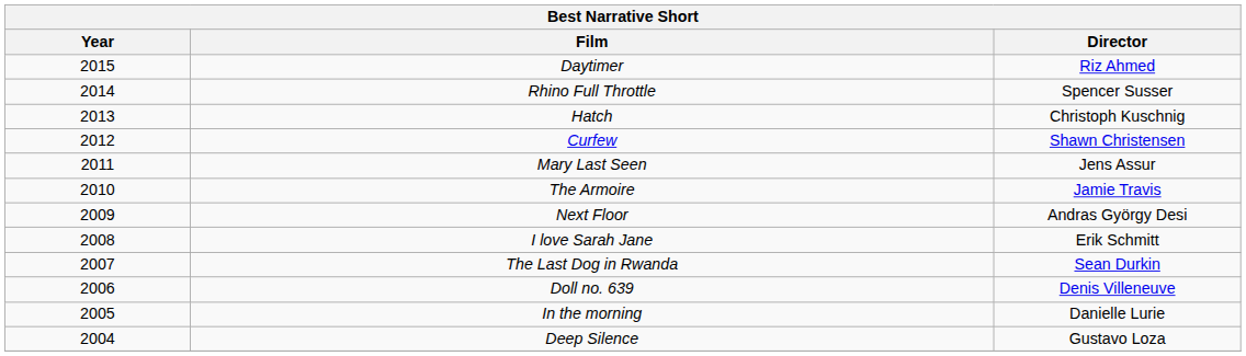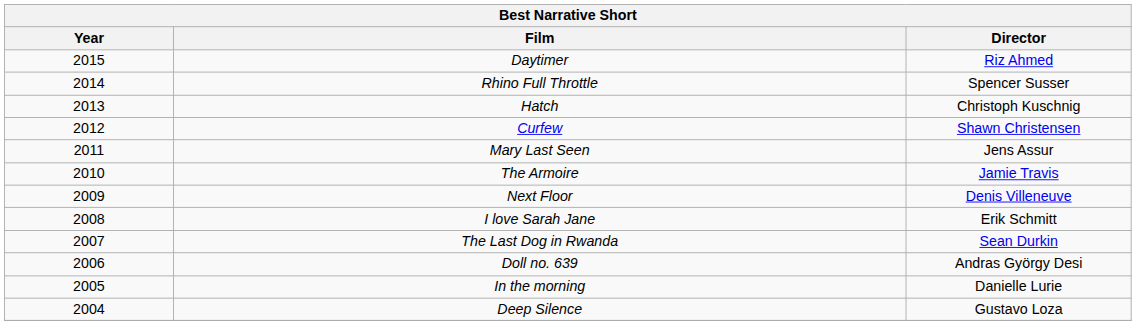 <table class="wikitable" width="80%">
 <tr>
 <th colspan="3" align="center">Best Narrative Short</th>
 </tr>
 <tr>
 <th width="15%">Year</th>
 <th width="65%">Film</th>
 <th width="20%">Director</th>
 </tr>
 <tr>
 <td align="center">2015</td>
 <td align="center"><em>Daytimer</em></td>
 <td align="center"><a href='#'>Riz Ahmed</a></td>
 </tr>
 <tr>
 <td align="center">2014</td>
 <td align="center"><em>Rhino Full Throttle</em></td>
 <td align="center">Spencer Susser</td>
 </tr>
 <tr>
 <td align="center">2013</td>
 <td align="center"><em>Hatch</em></td>
 <td align="center">Christoph Kuschnig</td>
 </tr>
 <tr>
 <td align="center">2012</td>
 <td align="center"><a href='#'><em>Curfew</em></a></td>
 <td align="center"><a href='#'>Shawn Christensen</a></td>
 </tr>
 <tr>
 <td align="center">2011</td>
 <td align="center"><em>Mary Last Seen</em></td>
 <td align="center">Jens Assur</td>
 </tr>
 <tr>
 <td align="center">2010</td>
 <td align="center"><em>The Armoire</em></td>
 <td align="center"><a href='#'>Jamie Travis</a></td>
 </tr>
 <tr>
 <td align="center">2009</td>
 <td align="center"><em>Next Floor</em></td>
-<td align="center">Andras György Desi</td>
+<td align="center"><a href='#'>Denis Villeneuve</a></td>
 </tr>
 <tr>
 <td align="center">2008</td>
 <td align="center"><em>I love Sarah Jane</em></td>
 <td align="center">Erik Schmitt</td>
 </tr>
 <tr>
 <td align="center">2007</td>
 <td align="center"><em>The Last Dog in Rwanda</em></td>
 <td align="center"><a href='#'>Sean Durkin</a></td>
 </tr>
 <tr>
 <td align="center">2006</td>
 <td align="center"><em>Doll no. 639</em></td>
-<td align="center"><a href='#'>Denis Villeneuve</a></td>
+<td align="center">Andras György Desi</td>
 </tr>
 <tr>
 <td align="center">2005</td>
 <td align="center"><em>In the morning</em></td>
 <td align="center">Danielle Lurie</td>
 </tr>
 <tr>
 <td align="center">2004</td>
 <td align="center"><em>Deep Silence</em></td>
 <td align="center">Gustavo Loza</td>
 </tr>
 <tr>
 </tr>
 </table>
